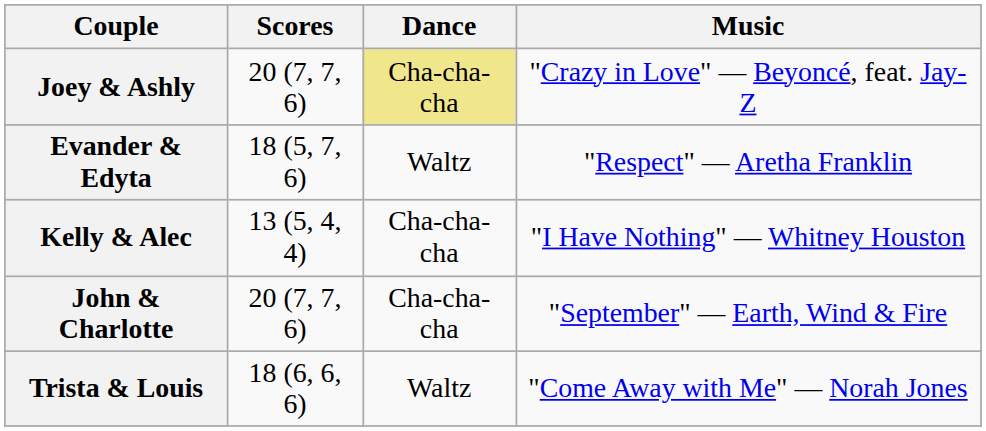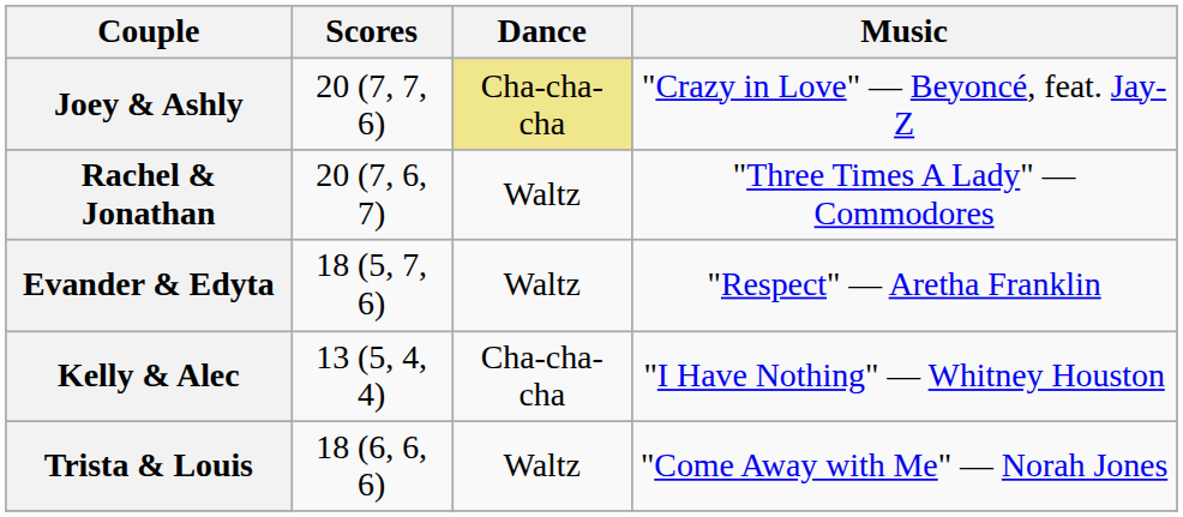 <table class="wikitable sortable" style="text-align:center; width:90%">
 <tr>
 <th scope="col">Couple</th>
 <th scope="col">Scores</th>
 <th scope="col" class="unsortable">Dance</th>
 <th scope="col" class="unsortable">Music</th>
 </tr>
 <tr>
 <th scope="row">Joey & Ashly</th>
 <td>20 (7, 7, 6)</td>
 <td style="background: khaki;">Cha-cha-cha</td>
 <td>"<a href='#'>Crazy in Love</a>" — <a href='#'>Beyoncé</a>, feat. <a href='#'>Jay-Z</a></td>
 </tr>
 <tr>
+<th scope="row">Rachel & Jonathan</th>
+<td>20 (7, 6, 7)</td>
+<td>Waltz</td>
+<td>"<a href='#'>Three Times A Lady</a>" — <a href='#'>Commodores</a></td>
+</tr>
+<tr>
 <th scope="row">Evander & Edyta</th>
 <td>18 (5, 7, 6)</td>
 <td>Waltz</td>
 <td>"<a href='#'>Respect</a>" — <a href='#'>Aretha Franklin</a></td>
 </tr>
 <tr>
 <th scope="row">Kelly & Alec</th>
 <td>13 (5, 4, 4)</td>
 <td>Cha-cha-cha</td>
 <td>"<a href='#'>I Have Nothing</a>" — <a href='#'>Whitney Houston</a></td>
 </tr>
 <tr>
-<th scope="row">John & Charlotte</th>
-<td>20 (7, 7, 6)</td>
-<td>Cha-cha-cha</td>
-<td>"<a href='#'>September</a>" — <a href='#'>Earth, Wind & Fire</a></td>
-</tr>
-<tr>
 <th scope="row">Trista & Louis</th>
 <td>18 (6, 6, 6)</td>
 <td>Waltz</td>
 <td>"<a href='#'>Come Away with Me</a>" — <a href='#'>Norah Jones</a></td>
 </tr>
 </table>
